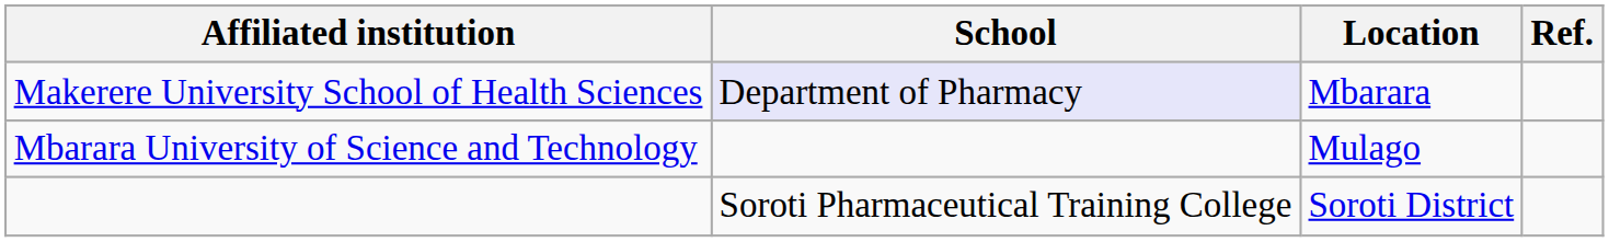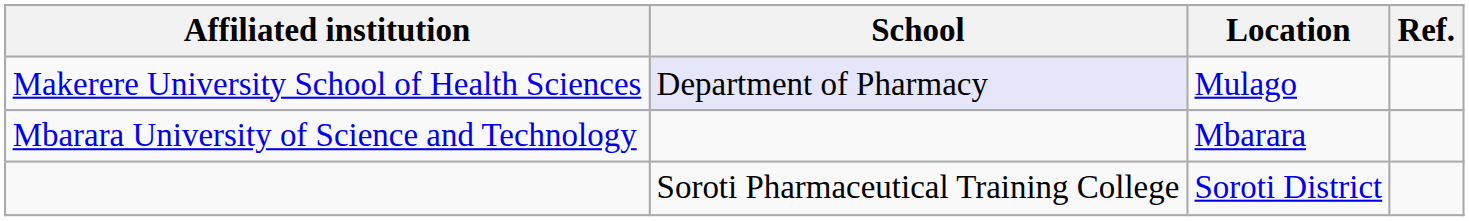 <table class="wikitable sortable">
 <tr>
 <th>Affiliated institution</th>
 <th>School</th>
 <th>Location</th>
 <th>Ref.</th>
 </tr>
 <tr>
 <td><a href='#'>Makerere University School of Health Sciences</a></td>
 <td style="background: lavender;">Department of Pharmacy</td>
-<td><a href='#'>Mbarara</a></td>
+<td><a href='#'>Mulago</a></td>
 <td></td>
 </tr>
 <tr>
 <td><a href='#'>Mbarara University of Science and Technology</a></td>
 <td></td>
-<td><a href='#'>Mulago</a></td>
+<td><a href='#'>Mbarara</a></td>
 <td></td>
 </tr>
 <tr>
 <td></td>
 <td>Soroti Pharmaceutical Training College</td>
 <td><a href='#'>Soroti District</a></td>
 <td></td>
 </tr>
 </table>
